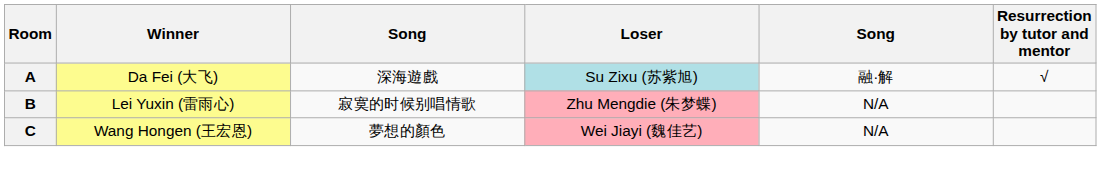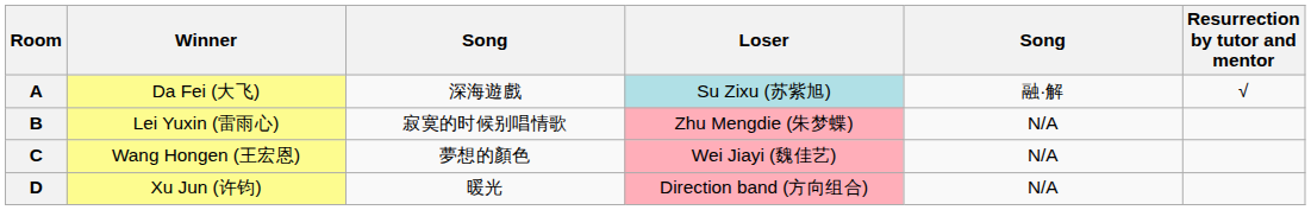 <table class="wikitable" style="text-align:center;width:90%;">
 <tr>
 <th width="1%">Room</th>
 <th width="20%">Winner</th>
 <th width="20%">Song</th>
 <th width="20%">Loser</th>
 <th width="20%">Song</th>
 <th width="1%">Resurrection by tutor and mentor</th>
 </tr>
 <tr>
 <th>A</th>
 <td style="background:#FDFC8F;">Da Fei (大飞)</td>
 <td>深海遊戲<br></td>
 <td style="background:#B0E0E6;">Su Zixu (苏紫旭)</td>
 <td>融·解<br></td>
 <td>√</td>
 </tr>
 <tr>
 <th>B</th>
 <td style="background:#FDFC8F;">Lei Yuxin (雷雨心)</td>
 <td>寂寞的时候别唱情歌<br></td>
 <td style="background:#FFAEB9;">Zhu Mengdie (朱梦蝶)</td>
 <td>N/A</td>
 <td></td>
 </tr>
 <tr>
 <th>C</th>
 <td style="background:#FDFC8F;">Wang Hongen (王宏恩)</td>
 <td>夢想的顏色<br></td>
 <td style="background:#FFAEB9;">Wei Jiayi (魏佳艺)</td>
 <td>N/A</td>
 <td></td>
 </tr>
+<tr>
+<th>D</th>
+<td style="background:#FDFC8F;">Xu Jun (许钧)</td>
+<td>暖光<br></td>
+<td style="background:#FFAEB9;">Direction band (方向组合)</td>
+<td>N/A</td>
+<td></td>
+</tr>
 </table>
